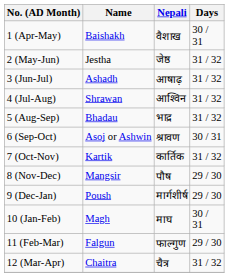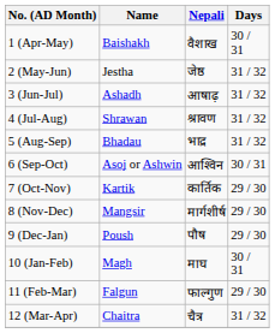 <table class="wikitable">
 <tr>
 <th>No.  (AD Month)</th>
 <th>Name</th>
 <th><a href='#'>Nepali</a></th>
 <th>Days</th>
 </tr>
 <tr>
 <td>1   (Apr-May)</td>
 <td><a href='#'>Baishakh</a></td>
 <td>वैशाख</td>
 <td>30 /<br>31</td>
 </tr>
 <tr>
 <td>2   (May-Jun)</td>
 <td>Jestha</td>
 <td>जेष्ठ</td>
 <td>31 / 32</td>
 </tr>
 <tr hot _iop>
 <td>3   (Jun-Jul)</td>
 <td><a href='#'>Ashadh</a></td>
 <td>आषाढ़</td>
 <td>31 / 32</td>
 </tr>
 <tr>
 <td>4   (Jul-Aug)</td>
 <td><a href='#'>Shrawan</a></td>
-<td>आश्विन</td>
+<td>श्रावण</td>
 <td>31 / 32</td>
 </tr>
 <tr>
 <td>5   (Aug-Sep)</td>
 <td><a href='#'>Bhadau</a></td>
 <td>भाद्र</td>
 <td>31 / 32</td>
 </tr>
 <tr>
 <td>6   (Sep-Oct)</td>
 <td><a href='#'>Asoj</a> or <a href='#'>Ashwin</a></td>
-<td>श्रावण</td>
+<td>आश्विन</td>
 <td>30 / 31</td>
 </tr>
 <tr>
 <td>7   (Oct-Nov)</td>
 <td><a href='#'>Kartik</a></td>
 <td>कार्तिक</td>
-<td>31 / 32</td>
+<td>29 / 30</td>
 </tr>
 <tr>
 <td>8   (Nov-Dec)</td>
 <td><a href='#'>Mangsir</a></td>
-<td>पौष</td>
+<td>मार्गशीर्ष</td>
 <td>29 / 30</td>
 </tr>
 <tr>
 <td>9   (Dec-Jan)</td>
 <td><a href='#'>Poush</a></td>
-<td>मार्गशीर्ष</td>
+<td>पौष</td>
 <td>29 / 30</td>
 </tr>
 <tr>
 <td>10 (Jan-Feb)</td>
 <td><a href='#'>Magh</a></td>
 <td>माघ</td>
 <td>30 /<br>31</td>
 </tr>
 <tr>
 <td>11 (Feb-Mar)</td>
 <td><a href='#'>Falgun</a></td>
 <td>फाल्गुण</td>
 <td>29 / 30</td>
 </tr>
 <tr>
 <td>12 (Mar-Apr)</td>
 <td><a href='#'>Chaitra</a></td>
 <td>चैत्र</td>
 <td>31 / 32</td>
 </tr>
 <tr>
 </tr>
 </table>
